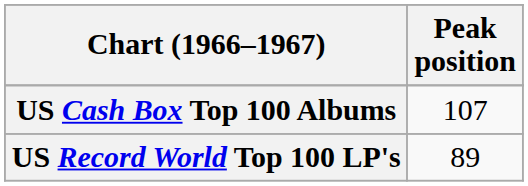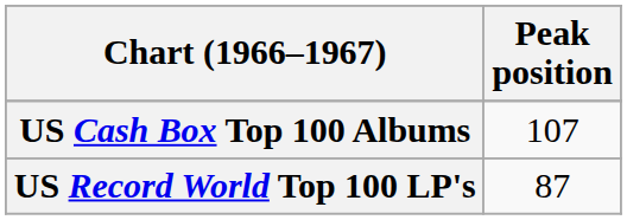 <table class="wikitable sortable plainrowheaders" style="text-align:center">
 <tr>
 <th scope="col">Chart (1966–1967)</th>
 <th scope="col">Peak<br>position</th>
 </tr>
 <tr>
 </tr>
 <tr>
 <th scope="row">US <em><a href='#'>Cash Box</a></em> Top 100 Albums</th>
 <td>107</td>
 </tr>
 <tr>
 <th scope="row">US <em><a href='#'>Record World</a></em> Top 100 LP's</th>
-<td>89</td>
+<td>87</td>
 </tr>
 </table>
